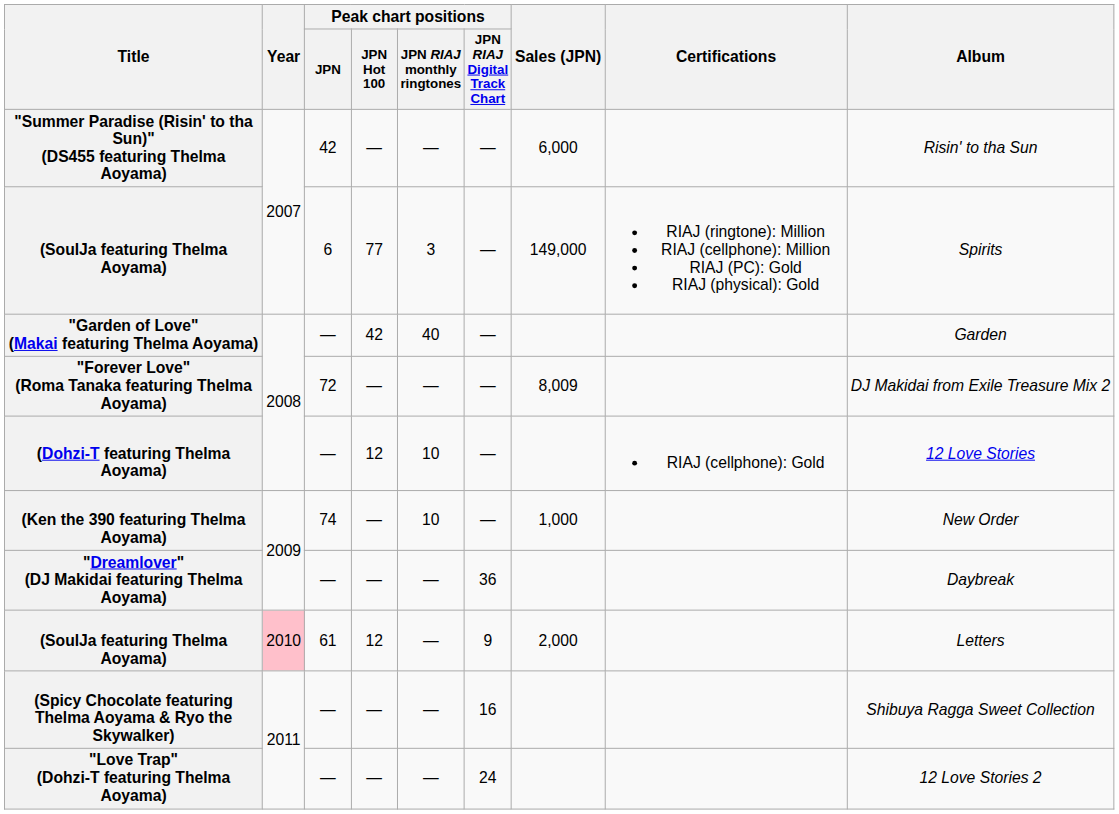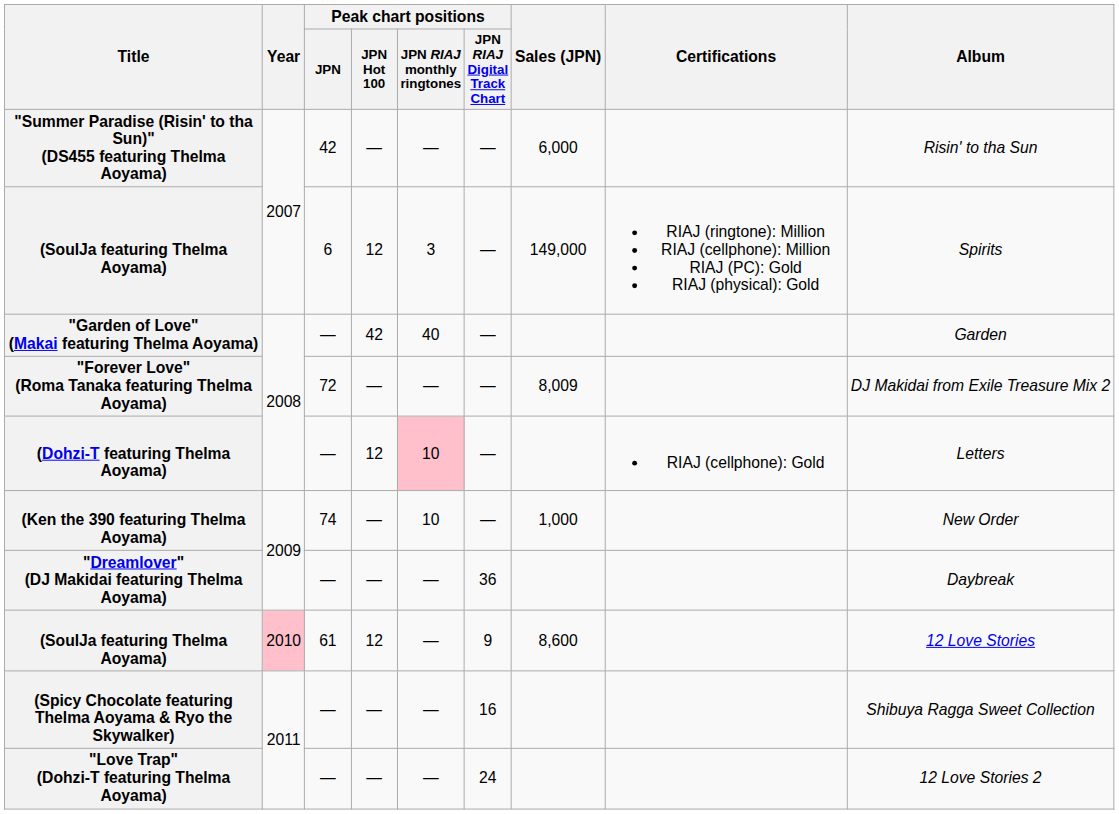 <table class="wikitable plainrowheaders" style="text-align:center;">
 <tr>
 <th scope="col" rowspan="2" style="width:16em;">Title</th>
 <th scope="col" rowspan="2">Year</th>
 <th scope="col" colspan="4">Peak chart positions</th>
 <th scope="col" rowspan="2">Sales (JPN)</th>
 <th scope="col" rowspan="2" style="width:15em;">Certifications</th>
 <th scope="col" rowspan="2">Album</th>
 </tr>
 <tr>
 <th style="width:3em;font-size:85%">JPN<br></th>
 <th style="width:3em;font-size:85%">JPN Hot 100<br></th>
 <th style="width:3em;font-size:85%">JPN <em>RIAJ</em><br>monthly<br>ringtones<br></th>
 <th style="width:3em;font-size:85%">JPN <em>RIAJ</em><br><a href='#'>Digital<br>Track<br>Chart</a><br></th>
 </tr>
 <tr>
 <th scope="row">"Summer Paradise (Risin' to tha Sun)"<br><span>(DS455 featuring Thelma Aoyama)</span></th>
 <td rowspan="2">2007</td>
 <td>42</td>
 <td>—</td>
 <td>—</td>
 <td>—</td>
 <td>6,000</td>
 <td></td>
 <td><em>Risin' to tha Sun</em></td>
 </tr>
 <tr>
 <th scope="row"><br><span>(SoulJa featuring Thelma Aoyama)</span></th>
 <td>6</td>
-<td>77</td>
+<td>12</td>
 <td>3</td>
 <td>—</td>
 <td>149,000</td>
 <td><br><ul><li>RIAJ <span>(ringtone)</span>: Million</li><li>RIAJ <span>(cellphone)</span>: Million</li><li>RIAJ <span>(PC)</span>: Gold</li><li>RIAJ <span>(physical)</span>: Gold</li></ul></td>
 <td><em>Spirits</em></td>
 </tr>
 <tr>
 <th scope="row">"Garden of Love"<br><span>(<a href='#'>Makai</a> featuring Thelma Aoyama)</span></th>
 <td rowspan="3">2008</td>
 <td>—</td>
 <td>42</td>
 <td>40</td>
 <td>—</td>
 <td></td>
 <td></td>
 <td><em>Garden</em></td>
 </tr>
 <tr>
 <th scope="row">"Forever Love"<br><span>(Roma Tanaka featuring Thelma Aoyama)</span></th>
 <td>72</td>
 <td>—</td>
 <td>—</td>
 <td>—</td>
 <td>8,009</td>
 <td></td>
 <td><em>DJ Makidai from Exile Treasure Mix 2</em></td>
 </tr>
 <tr>
 <th scope="row"><br><span>(<a href='#'>Dohzi-T</a> featuring Thelma Aoyama)</span></th>
 <td>—</td>
 <td>12</td>
-<td>10</td>
+<td style="background: pink;">10</td>
 <td>—</td>
 <td></td>
 <td><br><ul><li>RIAJ <span>(cellphone)</span>: Gold</li></ul></td>
-<td><em><a href='#'>12 Love Stories</a></em></td>
+<td><em>Letters</em></td>
 </tr>
 <tr>
 <th scope="row"><br><span>(Ken the 390 featuring Thelma Aoyama)</span></th>
 <td rowspan="2">2009</td>
 <td>74</td>
 <td>—</td>
 <td>10</td>
 <td>—</td>
 <td>1,000</td>
 <td></td>
 <td><em>New Order</em></td>
 </tr>
 <tr>
 <th scope="row">"<a href='#'>Dreamlover</a>"<br><span>(DJ Makidai featuring Thelma Aoyama)</span></th>
 <td>—</td>
 <td>—</td>
 <td>—</td>
 <td>36</td>
 <td></td>
 <td></td>
 <td><em>Daybreak</em></td>
 </tr>
 <tr>
 <th scope="row"><br><span>(SoulJa featuring Thelma Aoyama)</span></th>
 <td rowspan="1" style="background: pink;">2010</td>
 <td>61</td>
 <td>12</td>
 <td>—</td>
 <td>9</td>
-<td>2,000</td>
+<td>8,600</td>
 <td></td>
-<td><em>Letters</em></td>
+<td><em><a href='#'>12 Love Stories</a></em></td>
 </tr>
 <tr>
 <th scope="row"><br><span>(Spicy Chocolate featuring Thelma Aoyama & Ryo the Skywalker)</span></th>
 <td rowspan="2">2011</td>
 <td>—</td>
 <td>—</td>
 <td>—</td>
 <td>16</td>
 <td></td>
 <td></td>
 <td><em>Shibuya Ragga Sweet Collection</em></td>
 </tr>
 <tr>
 <th scope="row">"Love Trap"<br><span>(Dohzi-T featuring Thelma Aoyama)</span></th>
 <td>—</td>
 <td>—</td>
 <td>—</td>
 <td>24</td>
 <td></td>
 <td></td>
 <td><em>12 Love Stories 2</em></td>
 </tr>
 </table>
